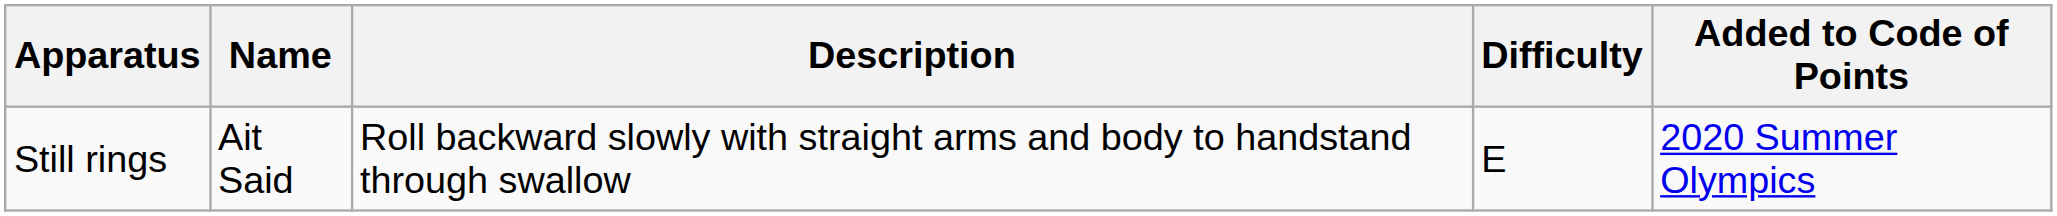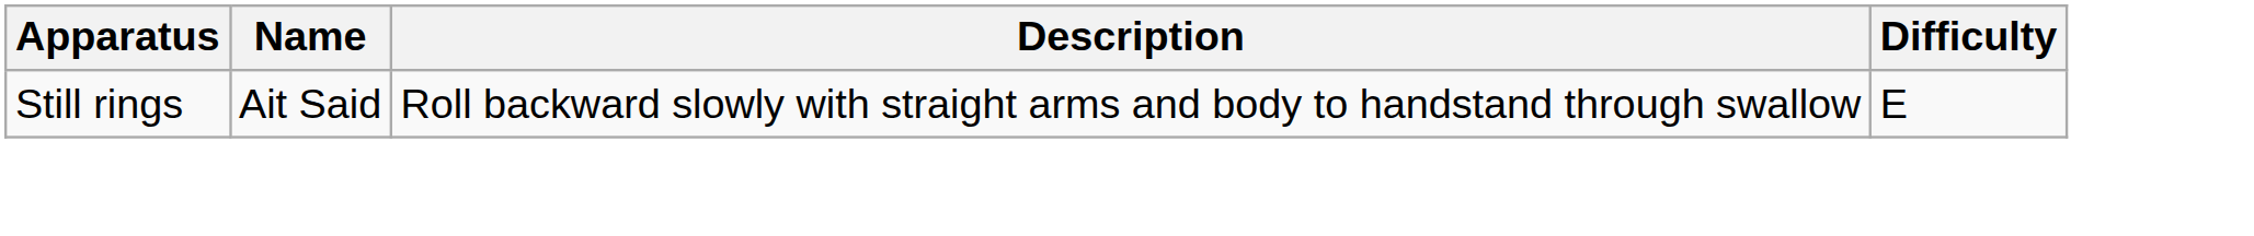 <table class="wikitable">
 <tr>
 <th>Apparatus</th>
 <th>Name</th>
 <th>Description</th>
 <th>Difficulty</th>
-<th>Added to Code of Points</th>
 </tr>
 <tr>
 <td>Still rings</td>
 <td>Ait Said</td>
 <td>Roll backward slowly with straight arms and body to handstand through swallow</td>
 <td>E</td>
-<td><a href='#'>2020 Summer Olympics</a></td>
 </tr>
 </table>
